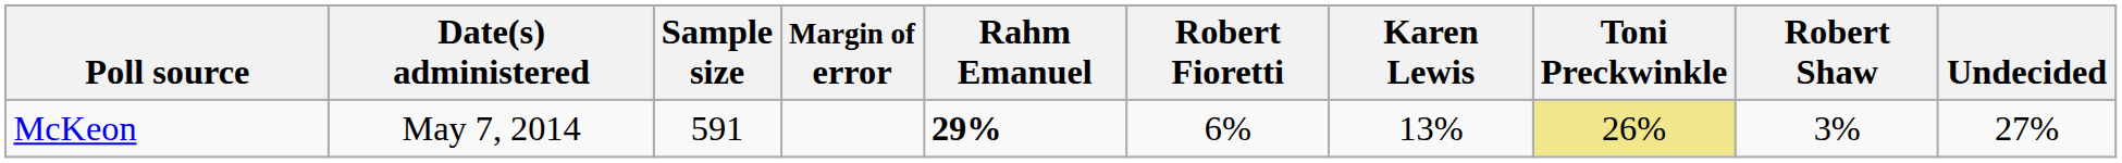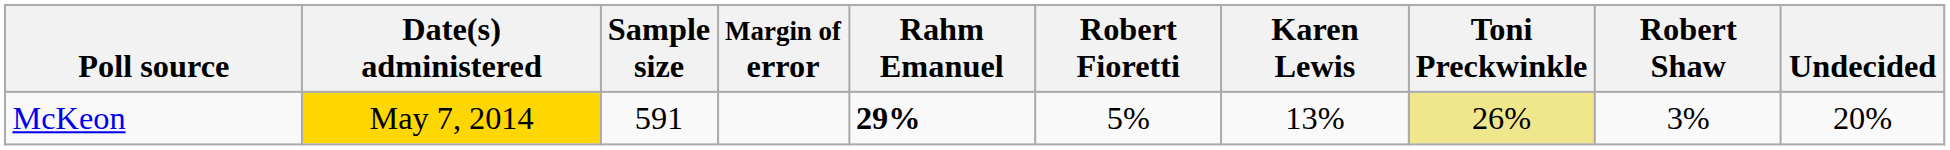 <table class="wikitable">
 <tr valign= bottom>
 <th style="width:140px;">Poll source</th>
 <th style="width:140px;">Date(s)<br>administered</th>
 <th class=small>Sample<br>size</th>
 <th class=small><small>Margin of</small><br>error</th>
 <th style="width:85px;">Rahm<br>Emanuel</th>
 <th style="width:85px;">Robert<br>Fioretti</th>
 <th style="width:85px;">Karen<br>Lewis</th>
 <th style="width:80px;">Toni<br>Preckwinkle</th>
 <th style="width:85px;">Robert<br>Shaw</th>
 <th>Undecided</th>
 </tr>
 <tr>
 <td><a href='#'>McKeon</a></td>
-<td align=center>May 7, 2014</td>
+<td align=center style="background: gold;">May 7, 2014</td>
 <td align=center>591</td>
 <td align=center></td>
 <td><strong>29%</strong></td>
-<td align=center>6%</td>
+<td align=center>5%</td>
 <td align=center>13%</td>
 <td align=center style="background: khaki;">26%</td>
 <td align=center>3%</td>
-<td align=center>27%</td>
+<td align=center>20%</td>
 </tr>
 </table>
